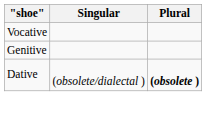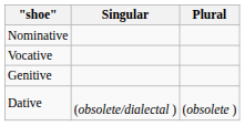 <table class="wikitable">
 <tr>
 <th> "shoe"</th>
 <th>Singular</th>
 <th>Plural</th>
+</tr>
+<tr>
+<td>Nominative</td>
+<td> </td>
+<td> </td>
 </tr>
 <tr>
 <td>Vocative</td>
 <td> </td>
 <td> </td>
 </tr>
 <tr>
 <td>Genitive</td>
 <td> </td>
 <td> </td>
 </tr>
 <tr>
 <td>Dative</td>
 <td> <br>(<em>obsolete/dialectal</em> )</td>
-<td><strong> <br>(<em>obsolete</em> )</strong></td>
+<td> <br>(<em>obsolete</em> )</td>
 </tr>
 </table>
